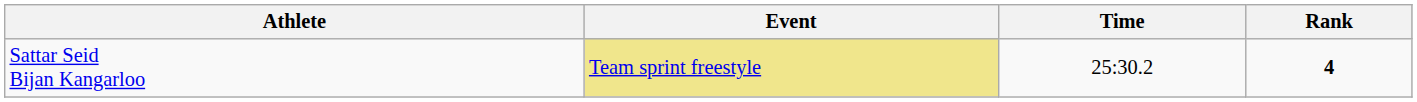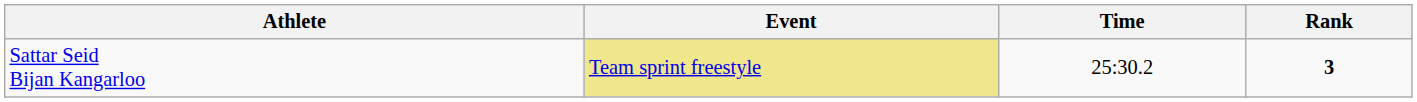 <table class="wikitable" width="50%" style="text-align:center; font-size:90%">
 <tr>
 <th width="35%">Athlete</th>
 <th width="25%">Event</th>
 <th width="15%">Time</th>
 <th width="10%">Rank</th>
 </tr>
 <tr>
 <td align="left"><a href='#'>Sattar Seid</a><br><a href='#'>Bijan Kangarloo</a></td>
 <td align="left" style="background: khaki;"><a href='#'>Team sprint freestyle</a></td>
 <td>25:30.2</td>
-<td><strong>4</strong></td>
+<td><strong>3</strong></td>
 </tr>
 </table>
